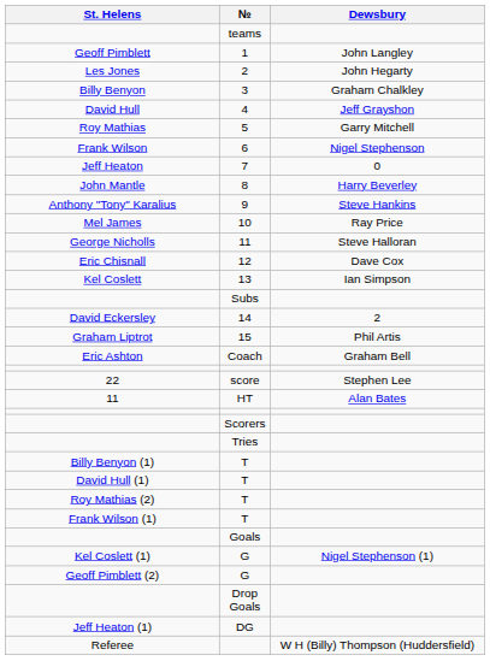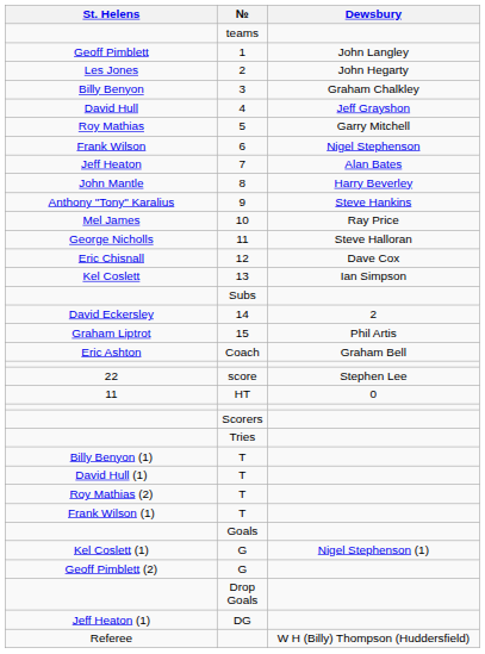 <table class="wikitable" style="text-align:center;">
 <tr>
 <th width=280 abbr=winner><a href='#'>St. Helens</a></th>
 <th width=60 abbr="Number">№</th>
 <th width=280 abbr=runner-up><a href='#'>Dewsbury</a></th>
 </tr>
 <tr>
 <td></td>
 <td>teams</td>
 <td></td>
 </tr>
 <tr>
 <td><a href='#'>Geoff Pimblett</a></td>
 <td>1</td>
 <td>John Langley</td>
 </tr>
 <tr>
 <td><a href='#'>Les Jones</a></td>
 <td>2</td>
 <td>John Hegarty</td>
 </tr>
 <tr>
 <td><a href='#'>Billy Benyon</a></td>
 <td>3</td>
 <td>Graham Chalkley</td>
 </tr>
 <tr>
 <td><a href='#'>David Hull</a></td>
 <td>4</td>
 <td><a href='#'>Jeff Grayshon</a></td>
 </tr>
 <tr>
 <td><a href='#'>Roy Mathias</a></td>
 <td>5</td>
 <td>Garry Mitchell</td>
 </tr>
 <tr>
 <td><a href='#'>Frank Wilson</a></td>
 <td>6</td>
 <td><a href='#'>Nigel Stephenson</a></td>
 </tr>
 <tr>
 <td><a href='#'>Jeff Heaton</a></td>
 <td>7</td>
-<td>0</td>
+<td><a href='#'>Alan Bates</a></td>
 </tr>
 <tr>
 <td><a href='#'>John Mantle</a></td>
 <td>8</td>
 <td><a href='#'>Harry Beverley</a></td>
 </tr>
 <tr>
 <td><a href='#'>Anthony "Tony" Karalius</a></td>
 <td>9</td>
 <td><a href='#'>Steve Hankins</a></td>
 </tr>
 <tr>
 <td><a href='#'>Mel James</a></td>
 <td>10</td>
 <td>Ray Price</td>
 </tr>
 <tr>
 <td><a href='#'>George Nicholls</a></td>
 <td>11</td>
 <td>Steve Halloran</td>
 </tr>
 <tr>
 <td><a href='#'>Eric Chisnall</a></td>
 <td>12</td>
 <td>Dave Cox</td>
 </tr>
 <tr>
 <td><a href='#'>Kel Coslett</a></td>
 <td>13</td>
 <td>Ian Simpson</td>
 </tr>
 <tr>
 <td></td>
 <td>Subs</td>
 <td></td>
 </tr>
 <tr>
 <td><a href='#'>David Eckersley</a></td>
 <td>14</td>
 <td>2</td>
 </tr>
 <tr>
 <td><a href='#'>Graham Liptrot</a></td>
 <td>15</td>
 <td>Phil Artis</td>
 </tr>
 <tr>
 <td><a href='#'>Eric Ashton</a></td>
 <td>Coach</td>
 <td>Graham Bell</td>
 </tr>
 <tr>
 <td></td>
 <td></td>
 <td></td>
 </tr>
 <tr>
 <td>22</td>
 <td>score</td>
 <td>Stephen Lee</td>
 </tr>
 <tr>
 <td>11</td>
 <td>HT</td>
-<td><a href='#'>Alan Bates</a></td>
+<td>0</td>
 </tr>
 <tr>
 <td></td>
 <td></td>
 <td></td>
 </tr>
 <tr>
 <td></td>
 <td>Scorers</td>
 <td></td>
 </tr>
 <tr>
 <td></td>
 <td>Tries</td>
 <td></td>
 </tr>
 <tr>
 <td><a href='#'>Billy Benyon</a> (1)</td>
 <td>T</td>
 <td></td>
 </tr>
 <tr>
 <td><a href='#'>David Hull</a> (1)</td>
 <td>T</td>
 <td></td>
 </tr>
 <tr>
 <td><a href='#'>Roy Mathias</a> (2)</td>
 <td>T</td>
 <td></td>
 </tr>
 <tr>
 <td><a href='#'>Frank Wilson</a> (1)</td>
 <td>T</td>
 <td></td>
 </tr>
 <tr>
 <td></td>
 <td>Goals</td>
 <td></td>
 </tr>
 <tr>
 <td><a href='#'>Kel Coslett</a> (1)</td>
 <td>G</td>
 <td><a href='#'>Nigel Stephenson</a> (1)</td>
 </tr>
 <tr>
 <td><a href='#'>Geoff Pimblett</a> (2)</td>
 <td>G</td>
 <td></td>
 </tr>
 <tr>
 <td></td>
 <td>Drop Goals</td>
 <td></td>
 </tr>
 <tr>
 <td><a href='#'>Jeff Heaton</a> (1)</td>
 <td>DG</td>
 <td></td>
 </tr>
 <tr>
 <td>Referee</td>
 <td></td>
 <td>W H (Billy) Thompson (Huddersfield)</td>
 </tr>
 </table>
